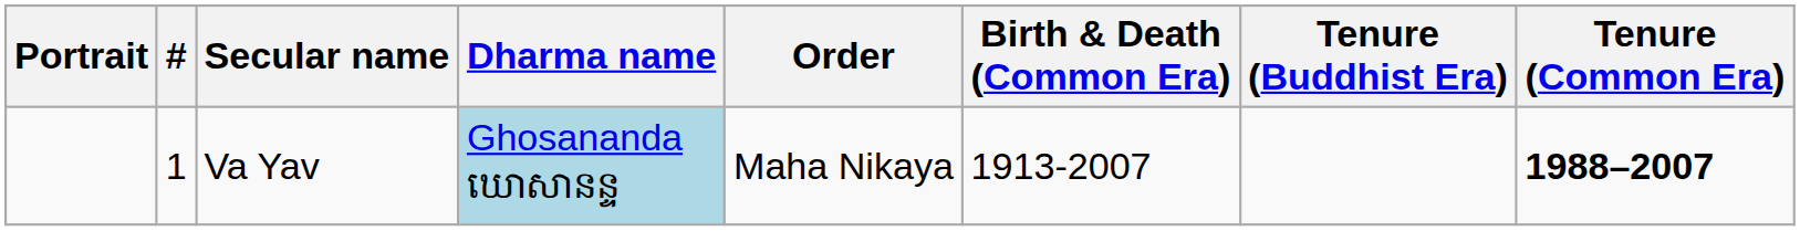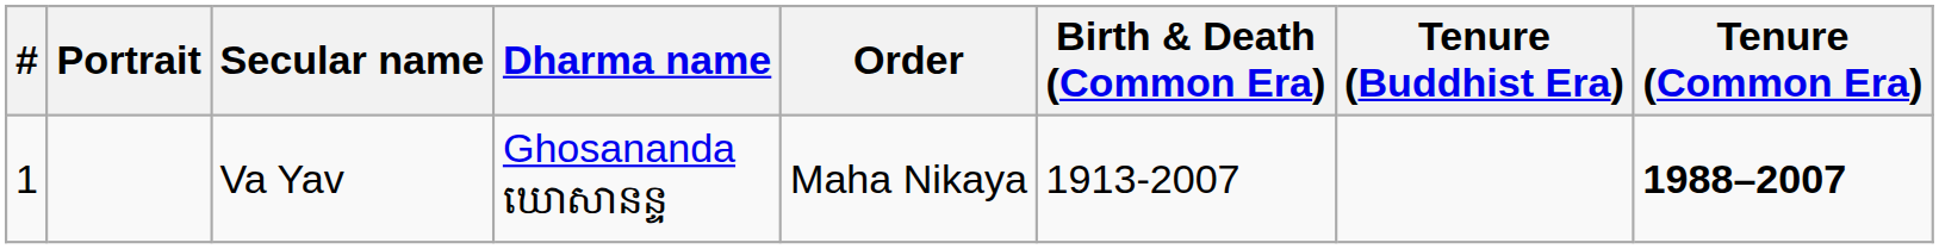 <table class="wikitable">
 <tr>
+<th>#</th>
 <th>Portrait</th>
-<th>#</th>
 <th>Secular name</th>
 <th><a href='#'>Dharma name</a></th>
 <th>Order</th>
 <th>Birth & Death <br> (<a href='#'>Common Era</a>)</th>
 <th>Tenure <br> (<a href='#'>Buddhist Era</a>)</th>
 <th>Tenure <br> (<a href='#'>Common Era</a>)</th>
 </tr>
 <tr>
+<td>1</td>
 <td></td>
-<td>1</td>
 <td>Va Yav</td>
-<td style="background: lightblue;"><a href='#'>Ghosananda</a><br>ឃោសានន្ទ</td>
+<td><a href='#'>Ghosananda</a><br>ឃោសានន្ទ</td>
 <td>Maha Nikaya</td>
 <td>1913-2007</td>
 <td></td>
 <td><strong>1988–2007</strong></td>
 </tr>
 </table>
